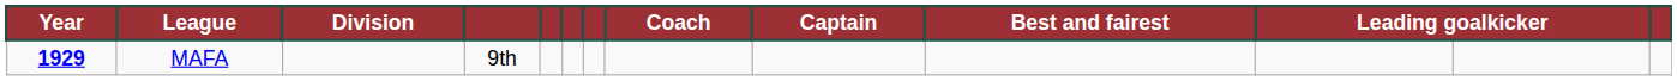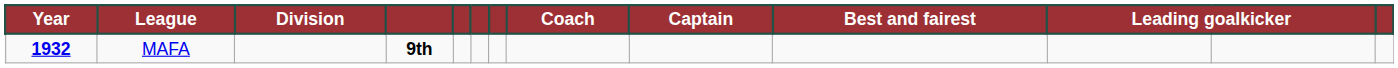 <table class="wikitable"; style="width:100%;">
 <tr>
 <th style="background:#9D3034; color:#FFFFFF; border:solid #225246 2px">Year</th>
 <th style="background:#9D3034; color:#FFFFFF; border:solid #225246 2px">League</th>
 <th style="background:#9D3034; color:#FFFFFF; border:solid #225246 2px">Division</th>
 <th style="background:#9D3034; color:#FFFFFF; border:solid #225246 2px"></th>
 <th style="background:#9D3034; color:#FFFFFF; border:solid #225246 2px"></th>
 <th style="background:#9D3034; color:#FFFFFF; border:solid #225246 2px"></th>
 <th style="background:#9D3034; color:#FFFFFF; border:solid #225246 2px"></th>
 <th style="background:#9D3034; color:#FFFFFF; border:solid #225246 2px">Coach</th>
 <th style="background:#9D3034; color:#FFFFFF; border:solid #225246 2px">Captain</th>
 <th style="background:#9D3034; color:#FFFFFF; border:solid #225246 2px">Best and fairest</th>
 <th colspan=2; style="background:#9D3034; color:#FFFFFF; border:solid #225246 2px">Leading goalkicker</th>
 <th style="background:#9D3034; color:#FFFFFF; border:solid #225246 2px"></th>
 </tr>
 <tr>
-<td align=center><strong><a href='#'>1929</a></strong></td>
+<td align=center><strong><a href='#'>1932</a></strong></td>
 <td align=center><a href='#'>MAFA</a></td>
 <td align=center></td>
-<td align=center>9th</td>
+<td align=center><strong>9th</strong></td>
 <td align=center></td>
 <td align=center></td>
 <td align=center></td>
 <td></td>
 <td></td>
 <td></td>
 <td></td>
 <td align=center></td>
 <td align=center></td>
 </tr>
 </table>
